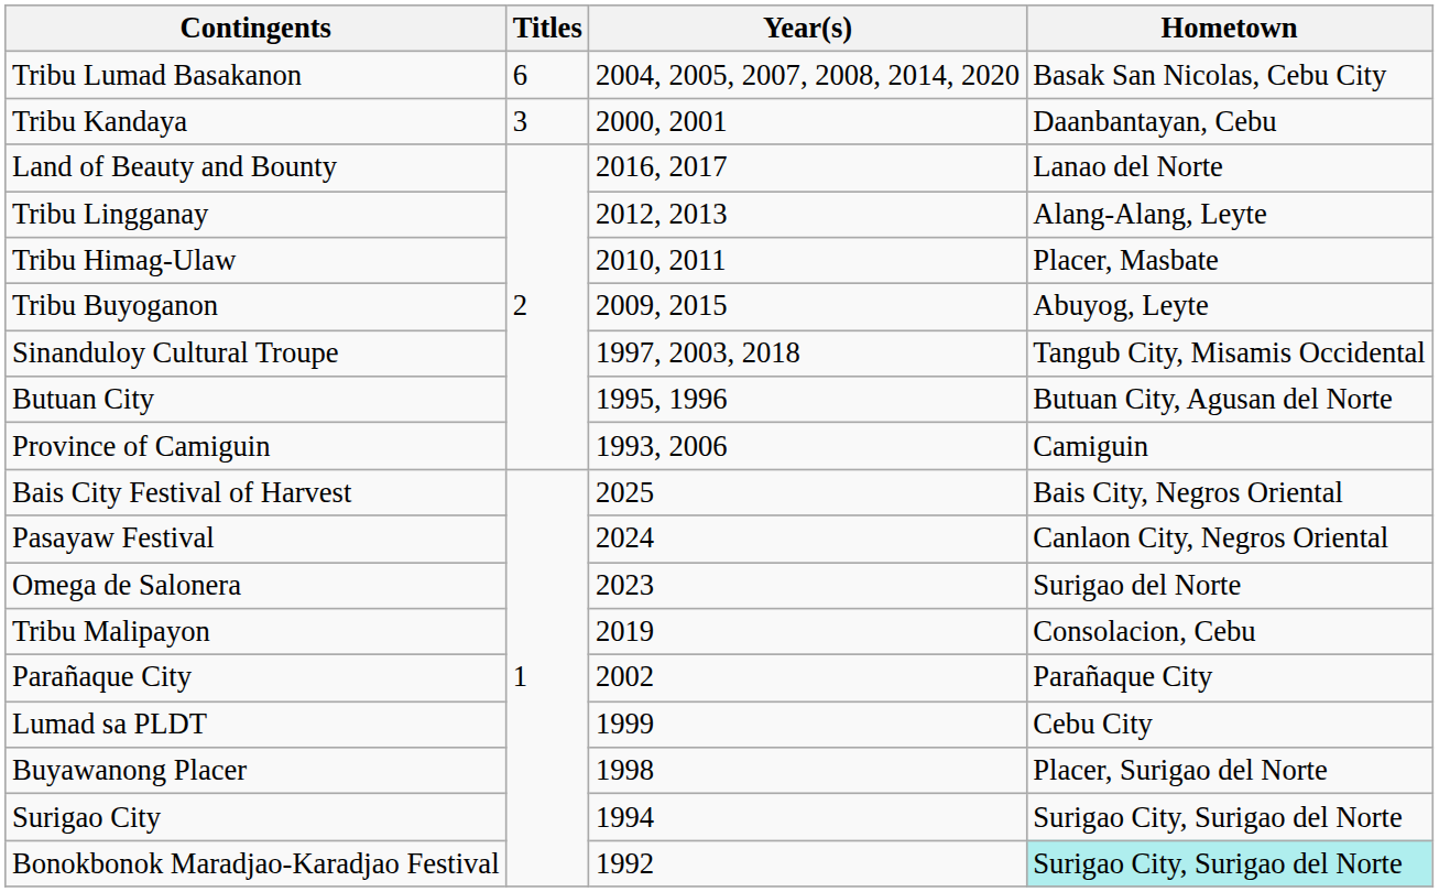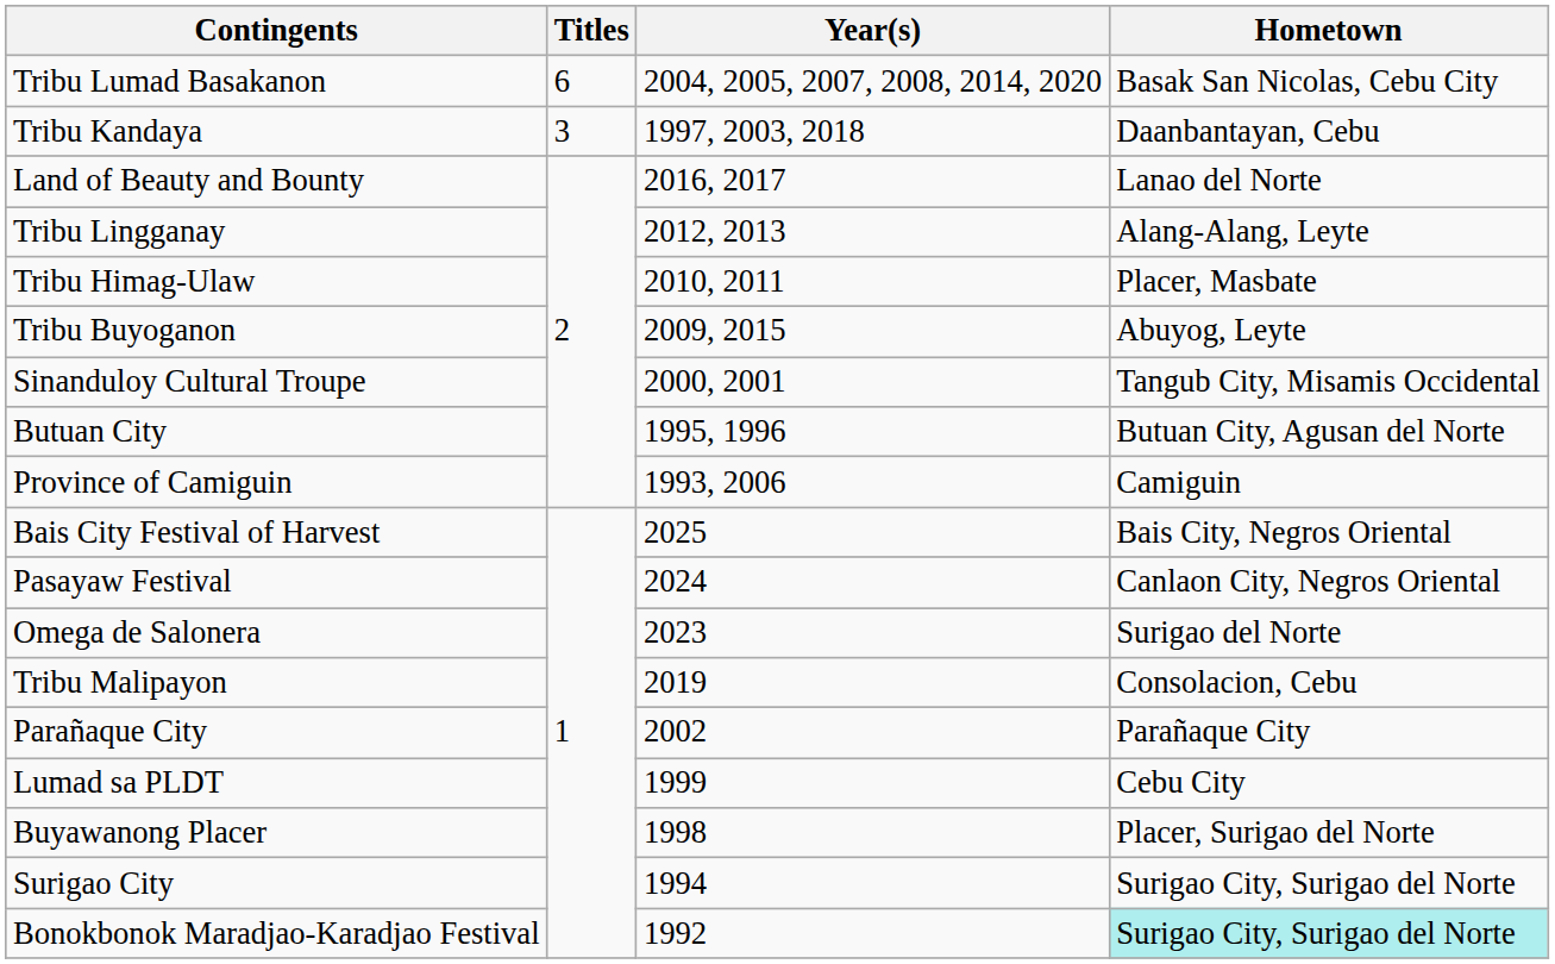 <table class="wikitable sortable">
 <tr>
 <th>Contingents</th>
 <th>Titles</th>
 <th>Year(s)</th>
 <th>Hometown</th>
 </tr>
 <tr>
 <td>Tribu Lumad Basakanon</td>
 <td>6</td>
 <td>2004, 2005, 2007, 2008, 2014, 2020</td>
 <td>Basak San Nicolas, Cebu City</td>
 </tr>
 <tr>
 <td>Tribu Kandaya</td>
 <td>3</td>
-<td>2000, 2001</td>
+<td>1997, 2003, 2018</td>
 <td>Daanbantayan, Cebu</td>
 </tr>
 <tr>
 <td>Land of Beauty and Bounty</td>
 <td rowspan="7">2</td>
 <td>2016, 2017</td>
 <td>Lanao del Norte</td>
 </tr>
 <tr>
 <td>Tribu Lingganay</td>
 <td>2012, 2013</td>
 <td>Alang-Alang, Leyte</td>
 </tr>
 <tr>
 <td>Tribu Himag-Ulaw</td>
 <td>2010, 2011</td>
 <td>Placer, Masbate</td>
 </tr>
 <tr>
 <td>Tribu Buyoganon</td>
 <td>2009, 2015</td>
 <td>Abuyog, Leyte</td>
 </tr>
 <tr>
 <td>Sinanduloy Cultural Troupe</td>
-<td>1997, 2003, 2018</td>
+<td>2000, 2001</td>
 <td>Tangub City, Misamis Occidental</td>
 </tr>
 <tr>
 <td>Butuan City</td>
 <td>1995, 1996</td>
 <td>Butuan City, Agusan del Norte</td>
 </tr>
 <tr>
 <td>Province of Camiguin</td>
 <td>1993, 2006</td>
 <td>Camiguin</td>
 </tr>
 <tr>
 <td>Bais City Festival of Harvest</td>
 <td rowspan="9">1</td>
 <td>2025</td>
 <td>Bais City, Negros Oriental</td>
 </tr>
 <tr>
 <td>Pasayaw Festival</td>
 <td>2024</td>
 <td>Canlaon City, Negros Oriental</td>
 </tr>
 <tr>
 <td>Omega de Salonera</td>
 <td>2023</td>
 <td>Surigao del Norte</td>
 </tr>
 <tr>
 <td>Tribu Malipayon</td>
 <td>2019</td>
 <td>Consolacion, Cebu</td>
 </tr>
 <tr>
 <td>Parañaque City</td>
 <td>2002</td>
 <td>Parañaque City</td>
 </tr>
 <tr>
 <td>Lumad sa PLDT</td>
 <td>1999</td>
 <td>Cebu City</td>
 </tr>
 <tr>
 <td>Buyawanong Placer</td>
 <td>1998</td>
 <td>Placer, Surigao del Norte</td>
 </tr>
 <tr>
 <td>Surigao City</td>
 <td>1994</td>
 <td>Surigao City, Surigao del Norte</td>
 </tr>
 <tr>
 <td>Bonokbonok Maradjao-Karadjao Festival</td>
 <td>1992</td>
 <td style="background: paleturquoise;">Surigao City, Surigao del Norte</td>
 </tr>
 </table>
